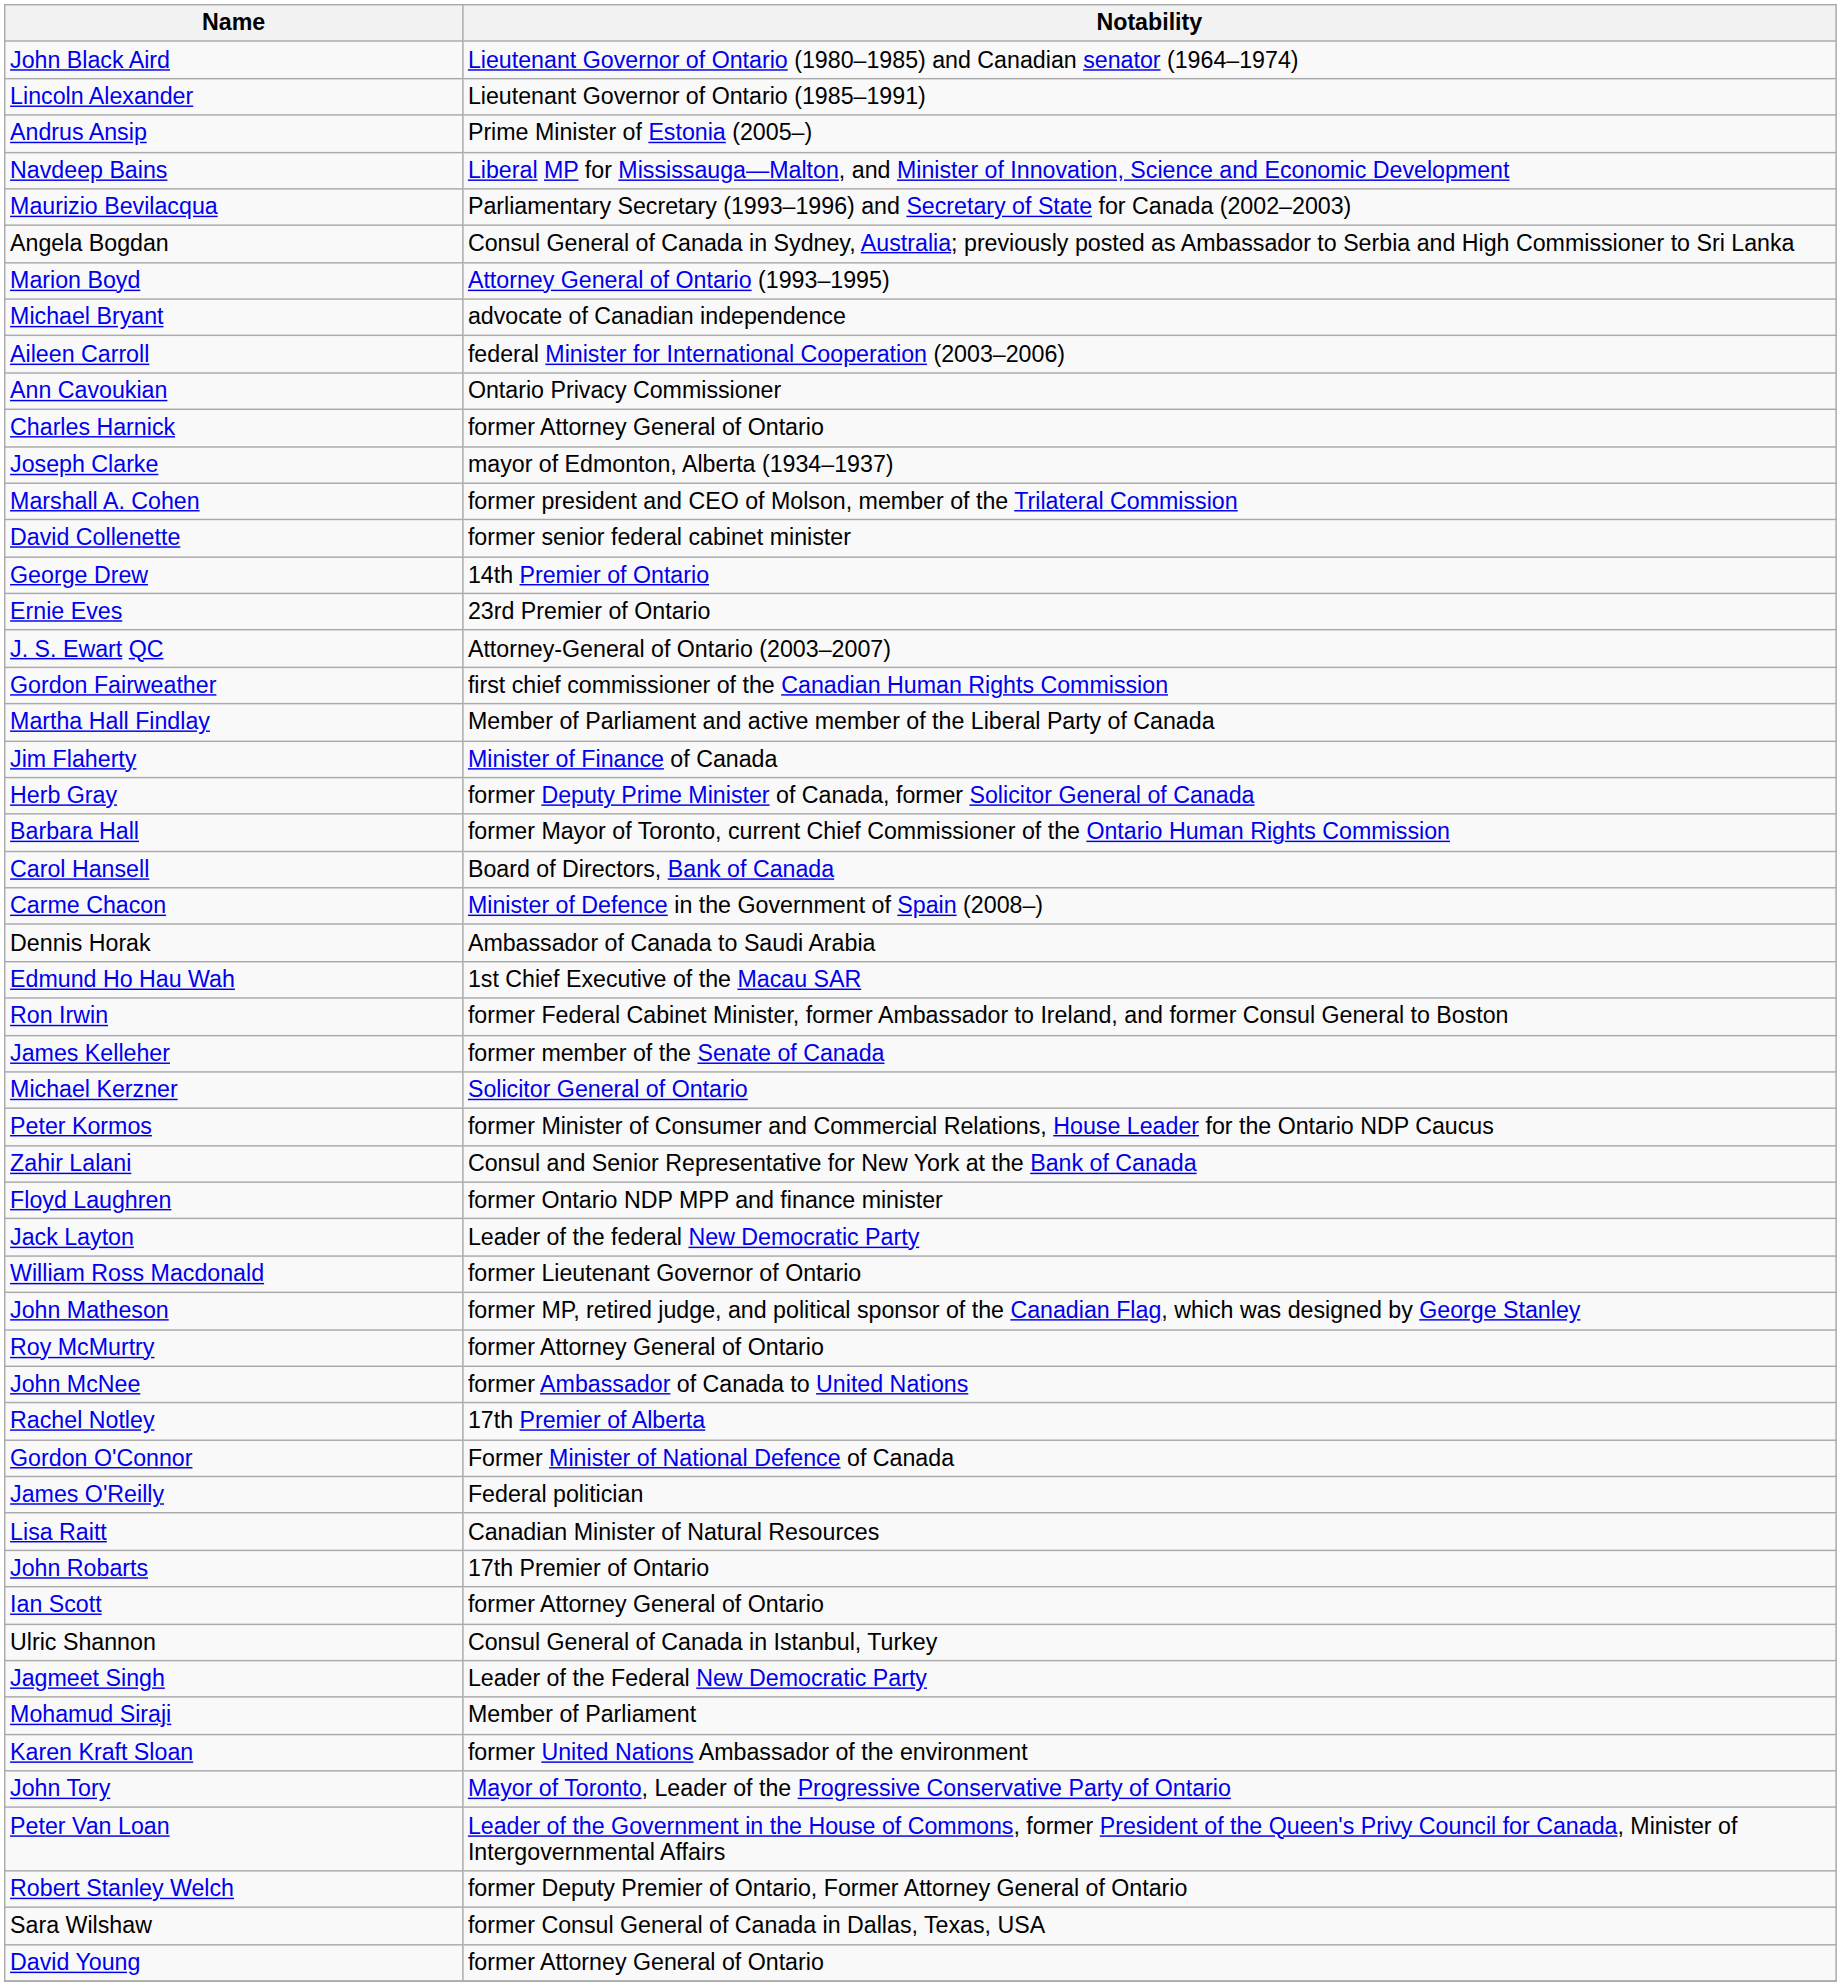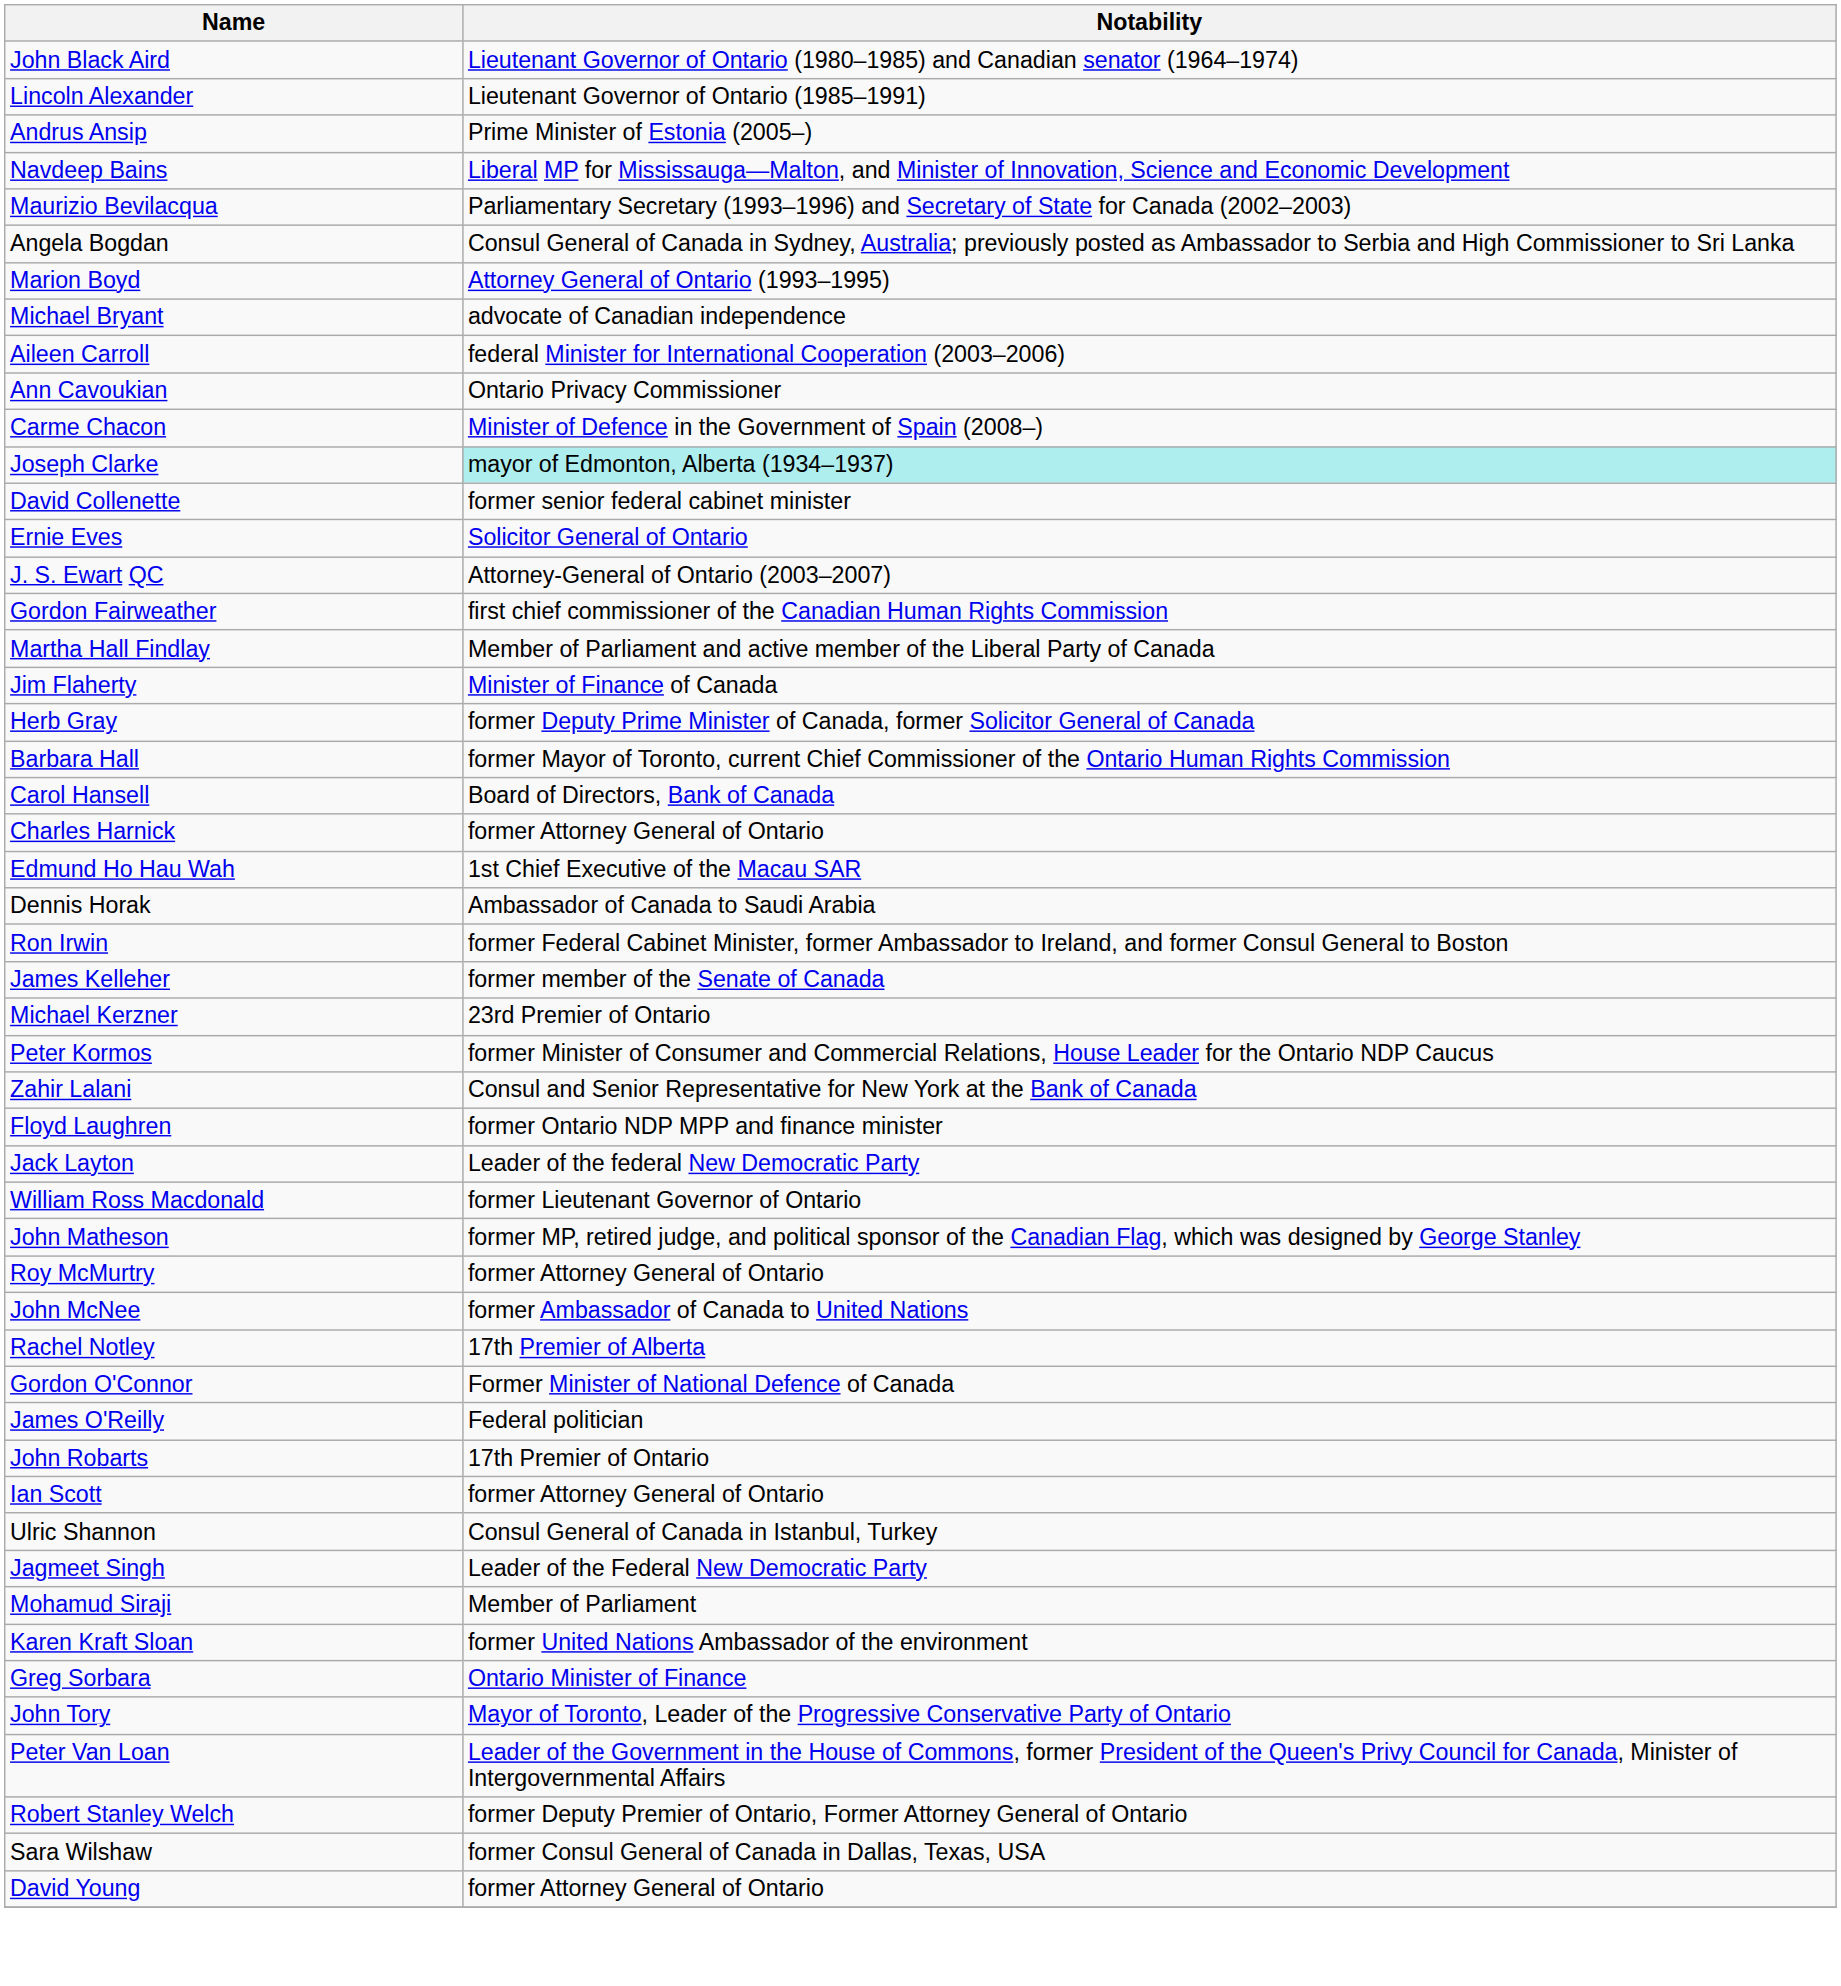 <table class="wikitable sortable" style="width: 100%;">
 <tr>
 <th width="25%">Name</th>
 <th class="unsortable">Notability</th>
 </tr>
 <tr valign="top">
 <td><a href='#'>John Black Aird</a></td>
 <td><a href='#'>Lieutenant Governor of Ontario</a> (1980–1985) and Canadian <a href='#'>senator</a> (1964–1974)<br></td>
 </tr>
 <tr valign="top">
 <td><a href='#'>Lincoln Alexander</a></td>
 <td>Lieutenant Governor of Ontario (1985–1991)</td>
 </tr>
 <tr valign="top">
 <td><a href='#'>Andrus Ansip</a></td>
 <td>Prime Minister of <a href='#'>Estonia</a> (2005–)</td>
 </tr>
 <tr valign="top">
 <td><a href='#'>Navdeep Bains</a></td>
 <td><a href='#'>Liberal</a> <a href='#'>MP</a> for <a href='#'>Mississauga—Malton</a>, and <a href='#'>Minister of Innovation, Science and Economic Development</a></td>
 </tr>
 <tr valign="top">
 <td><a href='#'>Maurizio Bevilacqua</a></td>
 <td>Parliamentary Secretary (1993–1996) and <a href='#'>Secretary of State</a> for Canada (2002–2003)</td>
 </tr>
 <tr valign="top">
 <td>Angela Bogdan</td>
 <td>Consul General of Canada in Sydney, <a href='#'>Australia</a>; previously posted as Ambassador to Serbia and High Commissioner to Sri Lanka</td>
 </tr>
 <tr valign="top">
 <td><a href='#'>Marion Boyd</a></td>
 <td><a href='#'>Attorney General of Ontario</a> (1993–1995)</td>
 </tr>
 <tr valign="top">
 <td><a href='#'>Michael Bryant</a></td>
 <td>advocate of Canadian independence</td>
 </tr>
 <tr valign="top">
 <td><a href='#'>Aileen Carroll</a></td>
 <td>federal <a href='#'>Minister for International Cooperation</a> (2003–2006)</td>
 </tr>
 <tr valign="top">
 <td><a href='#'>Ann Cavoukian</a></td>
 <td>Ontario Privacy Commissioner</td>
 </tr>
 <tr valign="top">
-<td><a href='#'>Charles Harnick</a></td>
-<td>former Attorney General of Ontario</td>
+<td><a href='#'>Carme Chacon</a></td>
+<td><a href='#'>Minister of Defence</a> in the Government of <a href='#'>Spain</a> (2008–)</td>
 </tr>
 <tr valign="top">
 <td><a href='#'>Joseph Clarke</a></td>
-<td>mayor of Edmonton, Alberta (1934–1937)</td>
-</tr>
-<tr valign="top">
-<td><a href='#'>Marshall A. Cohen</a></td>
-<td>former president and CEO of Molson, member of the <a href='#'>Trilateral Commission</a></td>
+<td style="background: paleturquoise;">mayor of Edmonton, Alberta (1934–1937)</td>
 </tr>
 <tr valign="top">
 <td><a href='#'>David Collenette</a></td>
 <td>former senior federal cabinet minister</td>
 </tr>
 <tr valign="top">
-<td><a href='#'>George Drew</a></td>
-<td>14th <a href='#'>Premier of Ontario</a></td>
-</tr>
-<tr valign="top">
 <td><a href='#'>Ernie Eves</a></td>
-<td>23rd Premier of Ontario</td>
+<td><a href='#'>Solicitor General of Ontario</a></td>
 </tr>
 <tr valign="top">
 <td><a href='#'>J. S. Ewart</a> <a href='#'>QC</a></td>
 <td>Attorney-General of Ontario (2003–2007)</td>
 </tr>
 <tr valign="top">
 <td><a href='#'>Gordon Fairweather</a></td>
 <td>first chief commissioner of the <a href='#'>Canadian Human Rights Commission</a></td>
 </tr>
 <tr valign="top">
 <td><a href='#'>Martha Hall Findlay</a></td>
 <td>Member of Parliament and active member of the Liberal Party of Canada</td>
 </tr>
 <tr valign="top">
 <td><a href='#'>Jim Flaherty</a></td>
 <td><a href='#'>Minister of Finance</a> of Canada</td>
 </tr>
 <tr valign="top">
 <td><a href='#'>Herb Gray</a></td>
 <td>former <a href='#'>Deputy Prime Minister</a> of Canada, former <a href='#'>Solicitor General of Canada</a></td>
 </tr>
 <tr valign="top">
 <td><a href='#'>Barbara Hall</a></td>
 <td>former Mayor of Toronto, current Chief Commissioner of the <a href='#'>Ontario Human Rights Commission</a></td>
 </tr>
 <tr valign="top">
 <td><a href='#'>Carol Hansell</a></td>
 <td>Board of Directors, <a href='#'>Bank of Canada</a></td>
 </tr>
 <tr valign="top">
-<td><a href='#'>Carme Chacon</a></td>
-<td><a href='#'>Minister of Defence</a> in the Government of <a href='#'>Spain</a> (2008–)</td>
+<td><a href='#'>Charles Harnick</a></td>
+<td>former Attorney General of Ontario</td>
+</tr>
+<tr valign="top">
+<td><a href='#'>Edmund Ho Hau Wah</a></td>
+<td>1st Chief Executive of the <a href='#'>Macau SAR</a></td>
 </tr>
 <tr valign="top">
 <td>Dennis Horak</td>
 <td>Ambassador of Canada to Saudi Arabia</td>
-</tr>
-<tr valign="top">
-<td><a href='#'>Edmund Ho Hau Wah</a></td>
-<td>1st Chief Executive of the <a href='#'>Macau SAR</a></td>
 </tr>
 <tr valign="top">
 <td><a href='#'>Ron Irwin</a></td>
 <td>former Federal Cabinet Minister, former Ambassador to Ireland, and former Consul General to Boston</td>
 </tr>
 <tr valign="top">
 <td><a href='#'>James Kelleher</a></td>
 <td>former member of the <a href='#'>Senate of Canada</a></td>
 </tr>
 <tr valign="top">
 <td><a href='#'>Michael Kerzner</a></td>
-<td><a href='#'>Solicitor General of Ontario</a></td>
+<td>23rd Premier of Ontario</td>
 </tr>
 <tr valign="top">
 <td><a href='#'>Peter Kormos</a></td>
 <td>former Minister of Consumer and Commercial Relations, <a href='#'>House Leader</a> for the Ontario NDP Caucus</td>
 </tr>
 <tr valign="top">
 <td><a href='#'>Zahir Lalani</a></td>
 <td>Consul and Senior Representative for New York at the <a href='#'>Bank of Canada</a></td>
 </tr>
 <tr valign="top">
 <td><a href='#'>Floyd Laughren</a></td>
 <td>former Ontario NDP MPP and finance minister</td>
 </tr>
 <tr valign="top">
 <td><a href='#'>Jack Layton</a></td>
 <td>Leader of the federal <a href='#'>New Democratic Party</a></td>
 </tr>
 <tr valign="top">
 <td><a href='#'>William Ross Macdonald</a></td>
 <td>former Lieutenant Governor of Ontario</td>
 </tr>
 <tr valign="top">
 <td><a href='#'>John Matheson</a></td>
 <td>former MP, retired judge, and political sponsor of the <a href='#'>Canadian Flag</a>, which was designed by <a href='#'>George Stanley</a></td>
 </tr>
 <tr valign="top">
 <td><a href='#'>Roy McMurtry</a></td>
 <td>former Attorney General of Ontario</td>
 </tr>
 <tr valign="top">
 <td><a href='#'>John McNee</a></td>
 <td>former <a href='#'>Ambassador</a> of Canada to <a href='#'>United Nations</a></td>
 </tr>
 <tr valign="top">
 <td><a href='#'>Rachel Notley</a></td>
 <td>17th <a href='#'>Premier of Alberta</a></td>
 </tr>
 <tr valign="top">
 <td><a href='#'>Gordon O'Connor</a></td>
 <td>Former <a href='#'>Minister of National Defence</a> of Canada</td>
 </tr>
 <tr valign="top">
 <td><a href='#'>James O'Reilly</a></td>
 <td>Federal politician</td>
 </tr>
 <tr valign="top">
-<td><a href='#'>Lisa Raitt</a></td>
-<td>Canadian Minister of Natural Resources</td>
-</tr>
-<tr valign="top">
 <td><a href='#'>John Robarts</a></td>
 <td>17th Premier of Ontario</td>
 </tr>
 <tr valign="top">
 <td><a href='#'>Ian Scott</a></td>
 <td>former Attorney General of Ontario</td>
 </tr>
 <tr valign="top">
 <td>Ulric Shannon</td>
 <td>Consul General of Canada in Istanbul, Turkey</td>
 </tr>
 <tr valign="top">
 <td><a href='#'>Jagmeet Singh</a></td>
 <td>Leader of the Federal <a href='#'>New Democratic Party</a></td>
 </tr>
 <tr valign="top">
 <td><a href='#'>Mohamud Siraji</a></td>
 <td>Member of Parliament</td>
 </tr>
 <tr valign="top">
 <td><a href='#'>Karen Kraft Sloan</a></td>
 <td>former <a href='#'>United Nations</a> Ambassador of the environment</td>
 </tr>
 <tr valign="top">
+<td><a href='#'>Greg Sorbara</a></td>
+<td><a href='#'>Ontario Minister of Finance</a></td>
+</tr>
+<tr valign="top">
 <td><a href='#'>John Tory</a></td>
 <td><a href='#'>Mayor of Toronto</a>, Leader of the <a href='#'>Progressive Conservative Party of Ontario</a></td>
 </tr>
 <tr valign="top">
 <td><a href='#'>Peter Van Loan</a></td>
 <td><a href='#'>Leader of the Government in the House of Commons</a>, former <a href='#'>President of the Queen's Privy Council for Canada</a>, Minister of Intergovernmental Affairs</td>
 </tr>
 <tr valign="top">
 <td><a href='#'>Robert Stanley Welch</a></td>
 <td>former Deputy Premier of Ontario, Former Attorney General of Ontario</td>
 </tr>
 <tr valign="top">
 <td>Sara Wilshaw</td>
 <td>former Consul General of Canada in Dallas, Texas, USA</td>
 </tr>
 <tr valign="top">
 <td><a href='#'>David Young</a></td>
 <td>former Attorney General of Ontario</td>
 </tr>
 <tr valign="top">
 </tr>
 </table>
